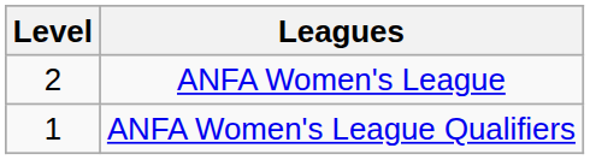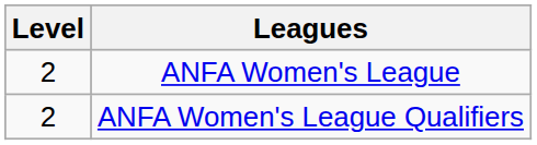 <table class="wikitable" style="text-align: center; font-size:95%;">
 <tr>
 <th>Level</th>
 <th>Leagues</th>
 </tr>
 <tr>
 <td>2</td>
 <td><a href='#'>ANFA Women's League</a></td>
 </tr>
 <tr>
-<td>1</td>
+<td>2</td>
 <td><a href='#'>ANFA Women's League Qualifiers</a></td>
 </tr>
 </table>
